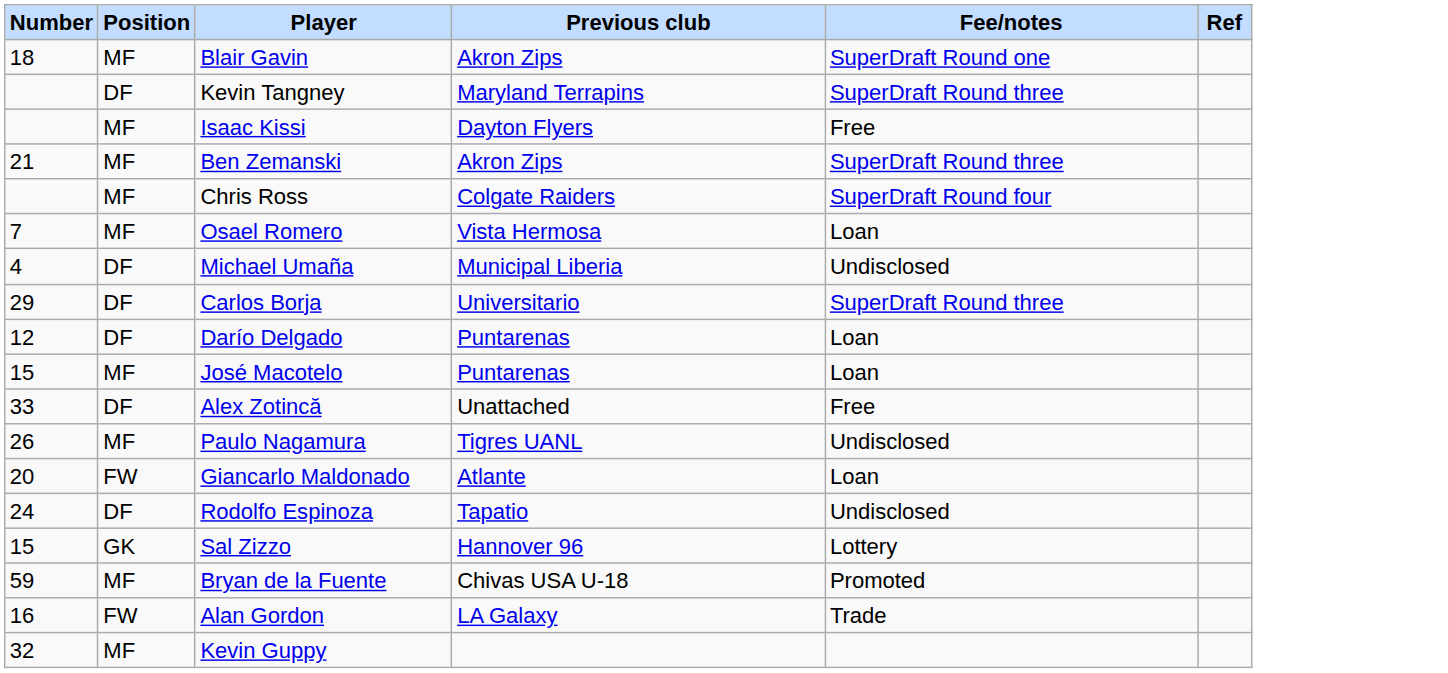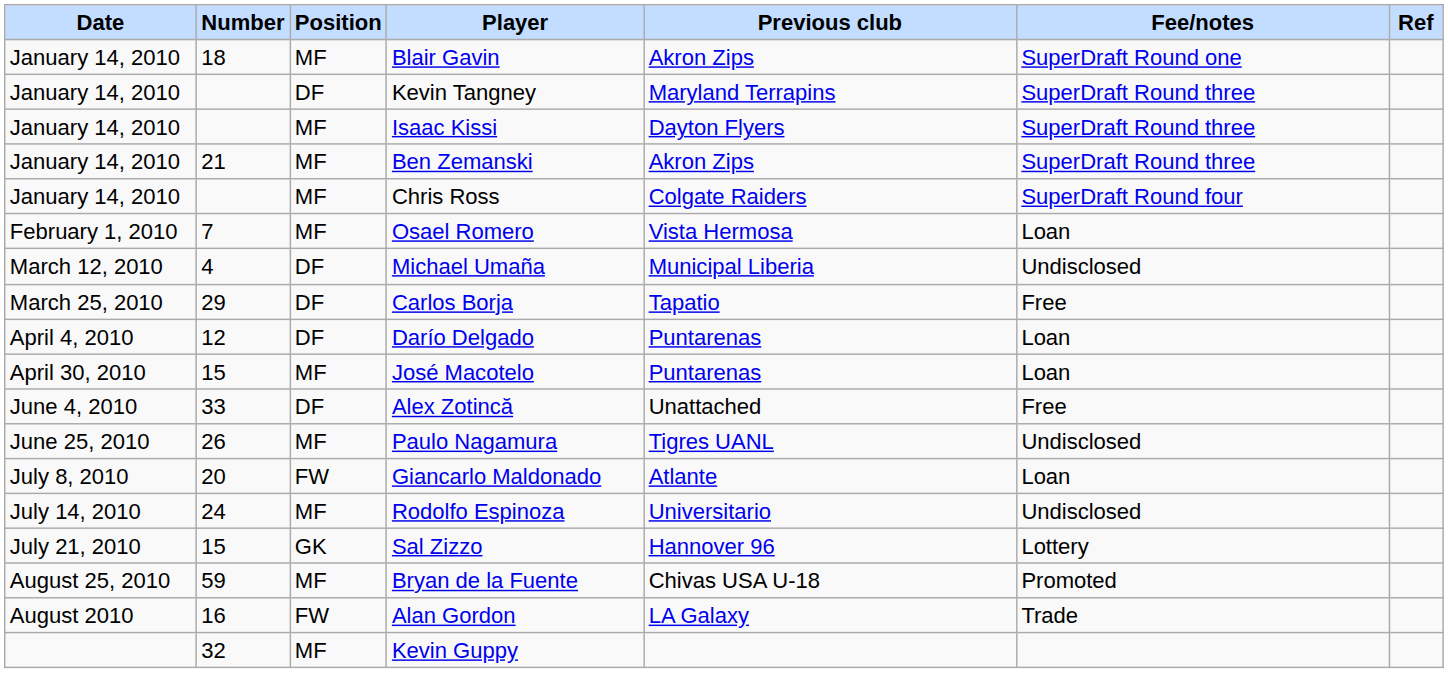 <table class="wikitable" style="text-align:left; font-size:95%;">
 <tr>
+<th style="background:#c2ddff; width:125px;">Date</th>
 <th style="background:#c2ddff; width:50px;">Number</th>
 <th style="background:#c2ddff; width:50px;">Position</th>
 <th style="background:#c2ddff; width:170px;">Player</th>
 <th style="background:#c2ddff; width:250px;">Previous club</th>
 <th style="background:#c2ddff; width:250px;">Fee/notes</th>
 <th style="background:#c2ddff; width:30px;">Ref</th>
 </tr>
 <tr>
+<td>January 14, 2010</td>
 <td>18</td>
 <td>MF</td>
 <td> <a href='#'>Blair Gavin</a></td>
 <td><a href='#'>Akron Zips</a></td>
 <td><a href='#'>SuperDraft Round one</a></td>
 <td></td>
 </tr>
 <tr>
+<td>January 14, 2010</td>
 <td></td>
 <td>DF</td>
 <td> Kevin Tangney</td>
 <td><a href='#'>Maryland Terrapins</a></td>
 <td><a href='#'>SuperDraft Round three</a></td>
 <td></td>
 </tr>
 <tr>
+<td>January 14, 2010</td>
 <td></td>
 <td>MF</td>
 <td> <a href='#'>Isaac Kissi</a></td>
 <td><a href='#'>Dayton Flyers</a></td>
-<td>Free</td>
+<td><a href='#'>SuperDraft Round three</a></td>
 <td></td>
 </tr>
 <tr>
+<td>January 14, 2010</td>
 <td>21</td>
 <td>MF</td>
 <td> <a href='#'>Ben Zemanski</a></td>
 <td><a href='#'>Akron Zips</a></td>
 <td><a href='#'>SuperDraft Round three</a></td>
 <td></td>
 </tr>
 <tr>
+<td>January 14, 2010</td>
 <td></td>
 <td>MF</td>
 <td> Chris Ross</td>
 <td><a href='#'>Colgate Raiders</a></td>
 <td><a href='#'>SuperDraft Round four</a></td>
 <td></td>
 </tr>
 <tr>
+<td>February 1, 2010</td>
 <td>7</td>
 <td>MF</td>
 <td> <a href='#'>Osael Romero</a></td>
 <td> <a href='#'>Vista Hermosa</a></td>
 <td>Loan</td>
 <td></td>
 </tr>
 <tr>
+<td>March 12, 2010</td>
 <td>4</td>
 <td>DF</td>
 <td> <a href='#'>Michael Umaña</a></td>
 <td> <a href='#'>Municipal Liberia</a></td>
 <td>Undisclosed</td>
 <td></td>
 </tr>
 <tr>
+<td>March 25, 2010</td>
 <td>29</td>
 <td>DF</td>
 <td> <a href='#'>Carlos Borja</a></td>
-<td> <a href='#'>Universitario</a></td>
-<td><a href='#'>SuperDraft Round three</a></td>
+<td> <a href='#'>Tapatio</a></td>
+<td>Free</td>
 <td></td>
 </tr>
 <tr>
+<td>April 4, 2010</td>
 <td>12</td>
 <td>DF</td>
 <td> <a href='#'>Darío Delgado</a></td>
 <td> <a href='#'>Puntarenas</a></td>
 <td>Loan</td>
 <td></td>
 </tr>
 <tr>
+<td>April 30, 2010</td>
 <td>15</td>
 <td>MF</td>
 <td> <a href='#'>José Macotelo</a></td>
 <td> <a href='#'>Puntarenas</a></td>
 <td>Loan</td>
 <td></td>
 </tr>
 <tr>
+<td>June 4, 2010</td>
 <td>33</td>
 <td>DF</td>
 <td> <a href='#'>Alex Zotincă</a></td>
 <td>Unattached</td>
 <td>Free</td>
 <td></td>
 </tr>
 <tr>
+<td>June 25, 2010</td>
 <td>26</td>
 <td>MF</td>
 <td> <a href='#'>Paulo Nagamura</a></td>
 <td> <a href='#'>Tigres UANL</a></td>
 <td>Undisclosed</td>
 <td></td>
 </tr>
 <tr>
+<td>July 8, 2010</td>
 <td>20</td>
 <td>FW</td>
 <td> <a href='#'>Giancarlo Maldonado</a></td>
 <td> <a href='#'>Atlante</a></td>
 <td>Loan</td>
 <td></td>
 </tr>
 <tr>
+<td>July 14, 2010</td>
 <td>24</td>
-<td>DF</td>
+<td>MF</td>
 <td> <a href='#'>Rodolfo Espinoza</a></td>
-<td> <a href='#'>Tapatio</a></td>
+<td> <a href='#'>Universitario</a></td>
 <td>Undisclosed</td>
 <td></td>
 </tr>
 <tr>
+<td>July 21, 2010</td>
 <td>15</td>
 <td>GK</td>
 <td> <a href='#'>Sal Zizzo</a></td>
 <td> <a href='#'>Hannover 96</a></td>
 <td>Lottery</td>
 <td></td>
 </tr>
 <tr>
+<td>August 25, 2010</td>
 <td>59</td>
 <td>MF</td>
 <td> <a href='#'>Bryan de la Fuente</a></td>
 <td>Chivas USA U-18</td>
 <td>Promoted</td>
 <td></td>
 </tr>
 <tr>
+<td>August 2010</td>
 <td>16</td>
 <td>FW</td>
 <td> <a href='#'>Alan Gordon</a></td>
 <td><a href='#'>LA Galaxy</a></td>
 <td>Trade</td>
 <td></td>
 </tr>
 <tr>
+<td></td>
 <td>32</td>
 <td>MF</td>
 <td> <a href='#'>Kevin Guppy</a></td>
 <td></td>
 <td></td>
 <td></td>
 </tr>
 </table>
